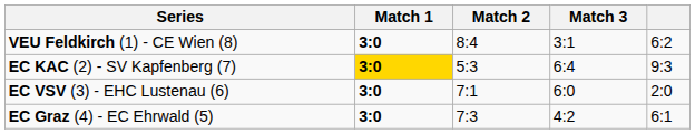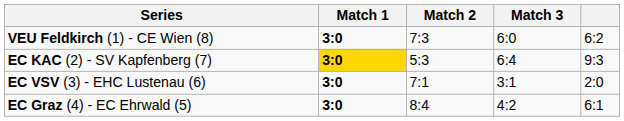 <table class="wikitable" width="700px">
 <tr>
 <th>Series</th>
 <th>Match 1</th>
 <th>Match 2</th>
 <th>Match 3</th>
 <th></th>
 </tr>
 <tr>
 <td><strong>VEU Feldkirch</strong> (1) - CE Wien (8)</td>
 <td><strong>3:0</strong></td>
-<td>8:4</td>
-<td>3:1</td>
+<td>7:3</td>
+<td>6:0</td>
 <td>6:2</td>
 </tr>
 <tr>
 <td><strong>EC KAC</strong> (2) - SV Kapfenberg (7)</td>
 <td style="background: gold;"><strong>3:0</strong></td>
 <td>5:3</td>
 <td>6:4</td>
 <td>9:3</td>
 </tr>
 <tr>
 <td><strong>EC VSV</strong> (3) - EHC Lustenau (6)</td>
 <td><strong>3:0</strong></td>
 <td>7:1</td>
-<td>6:0</td>
+<td>3:1</td>
 <td>2:0</td>
 </tr>
 <tr>
 <td><strong>EC Graz</strong> (4) - EC Ehrwald (5)</td>
 <td><strong>3:0</strong></td>
-<td>7:3</td>
+<td>8:4</td>
 <td>4:2</td>
 <td>6:1</td>
 </tr>
 </table>
